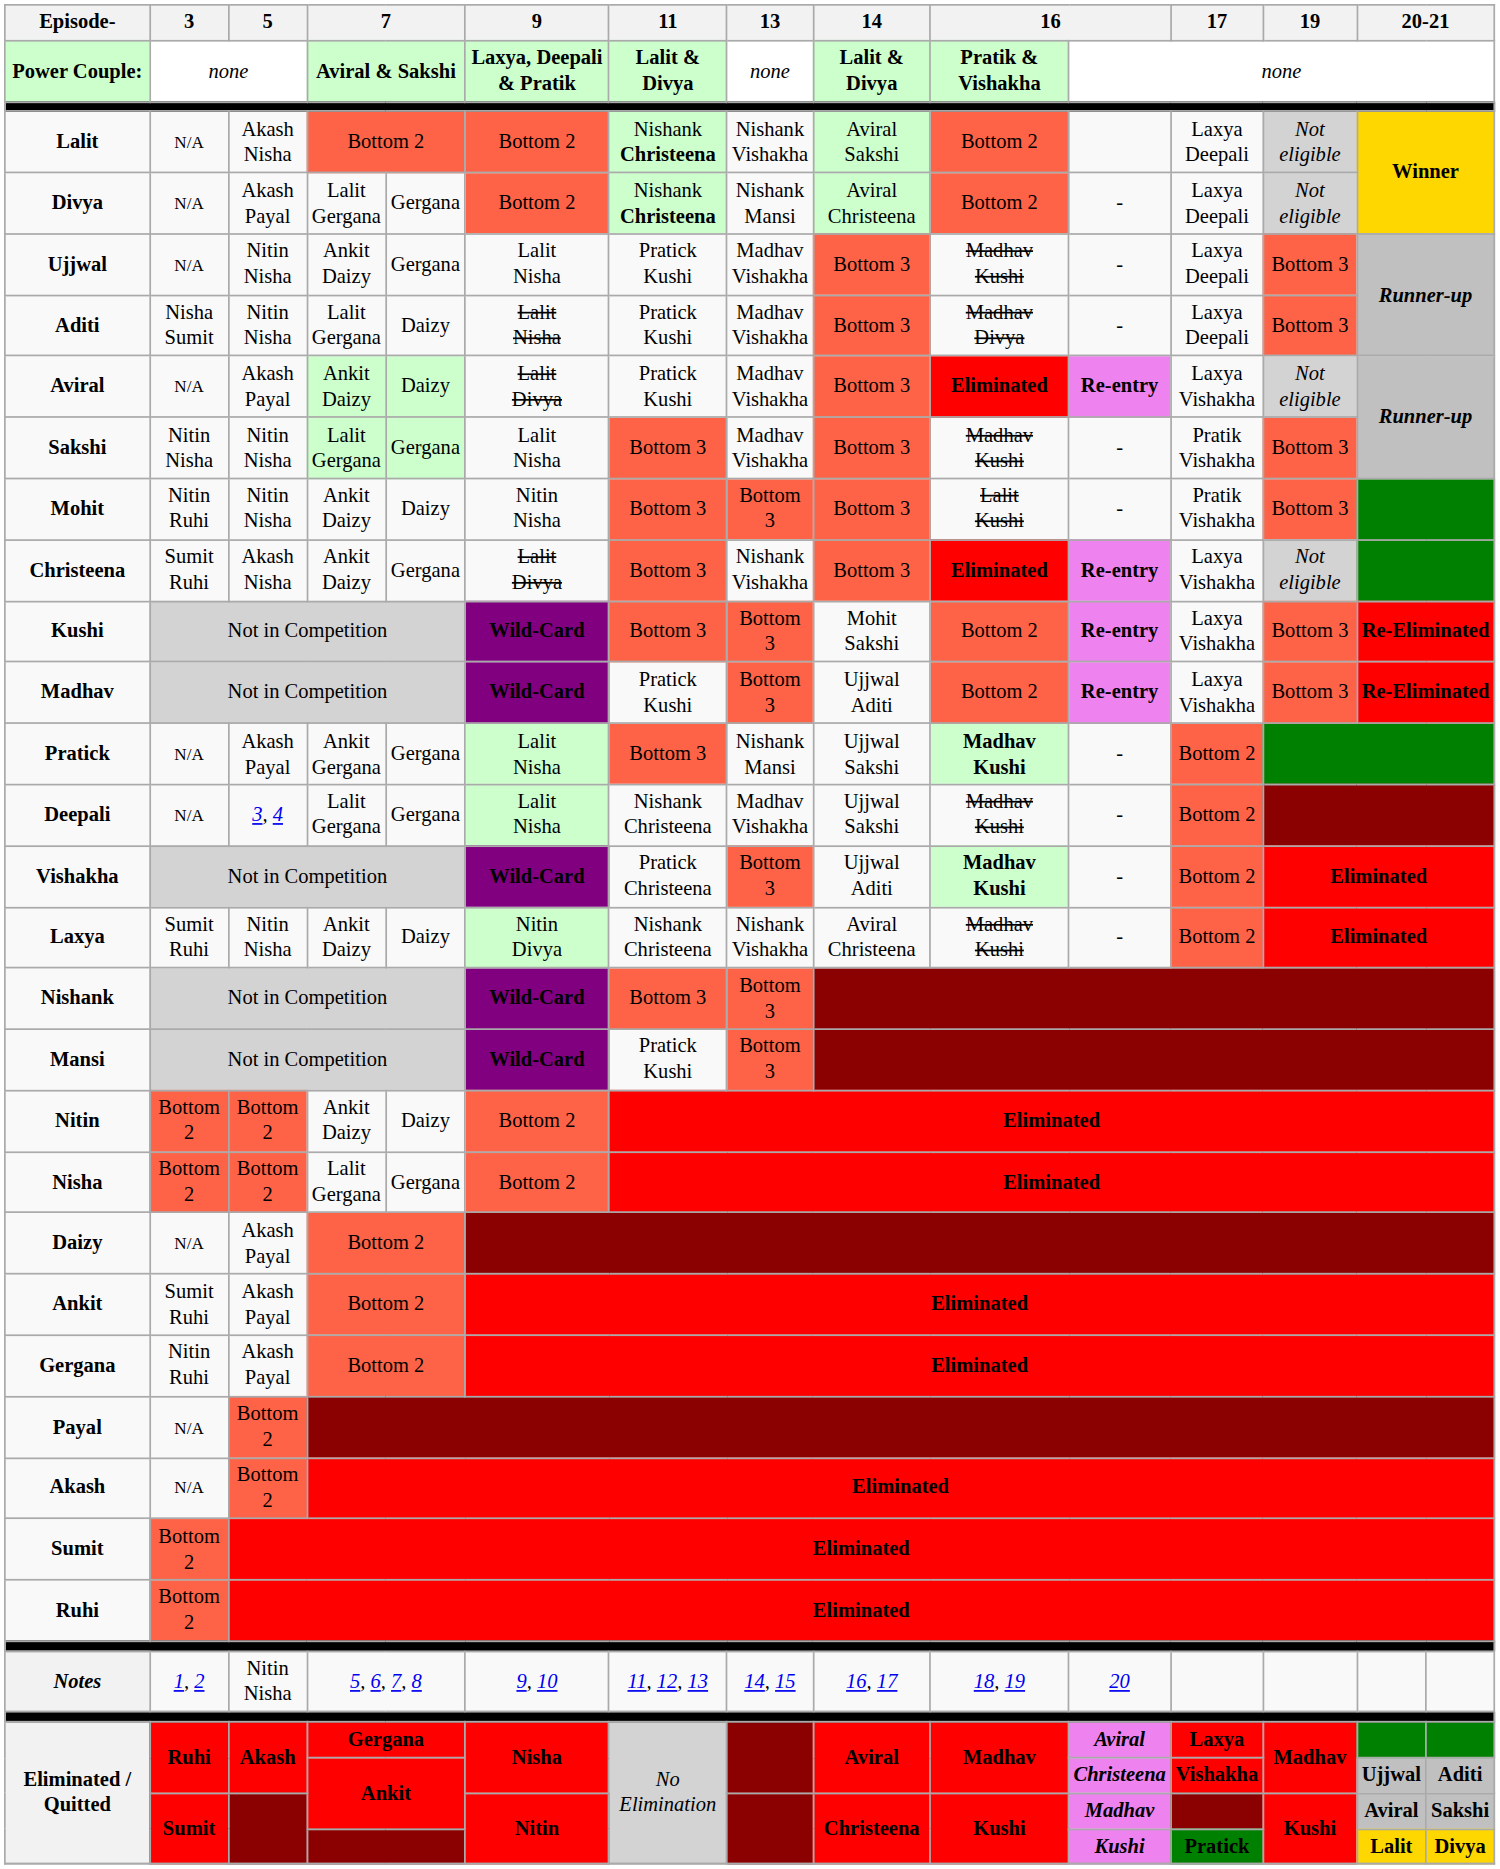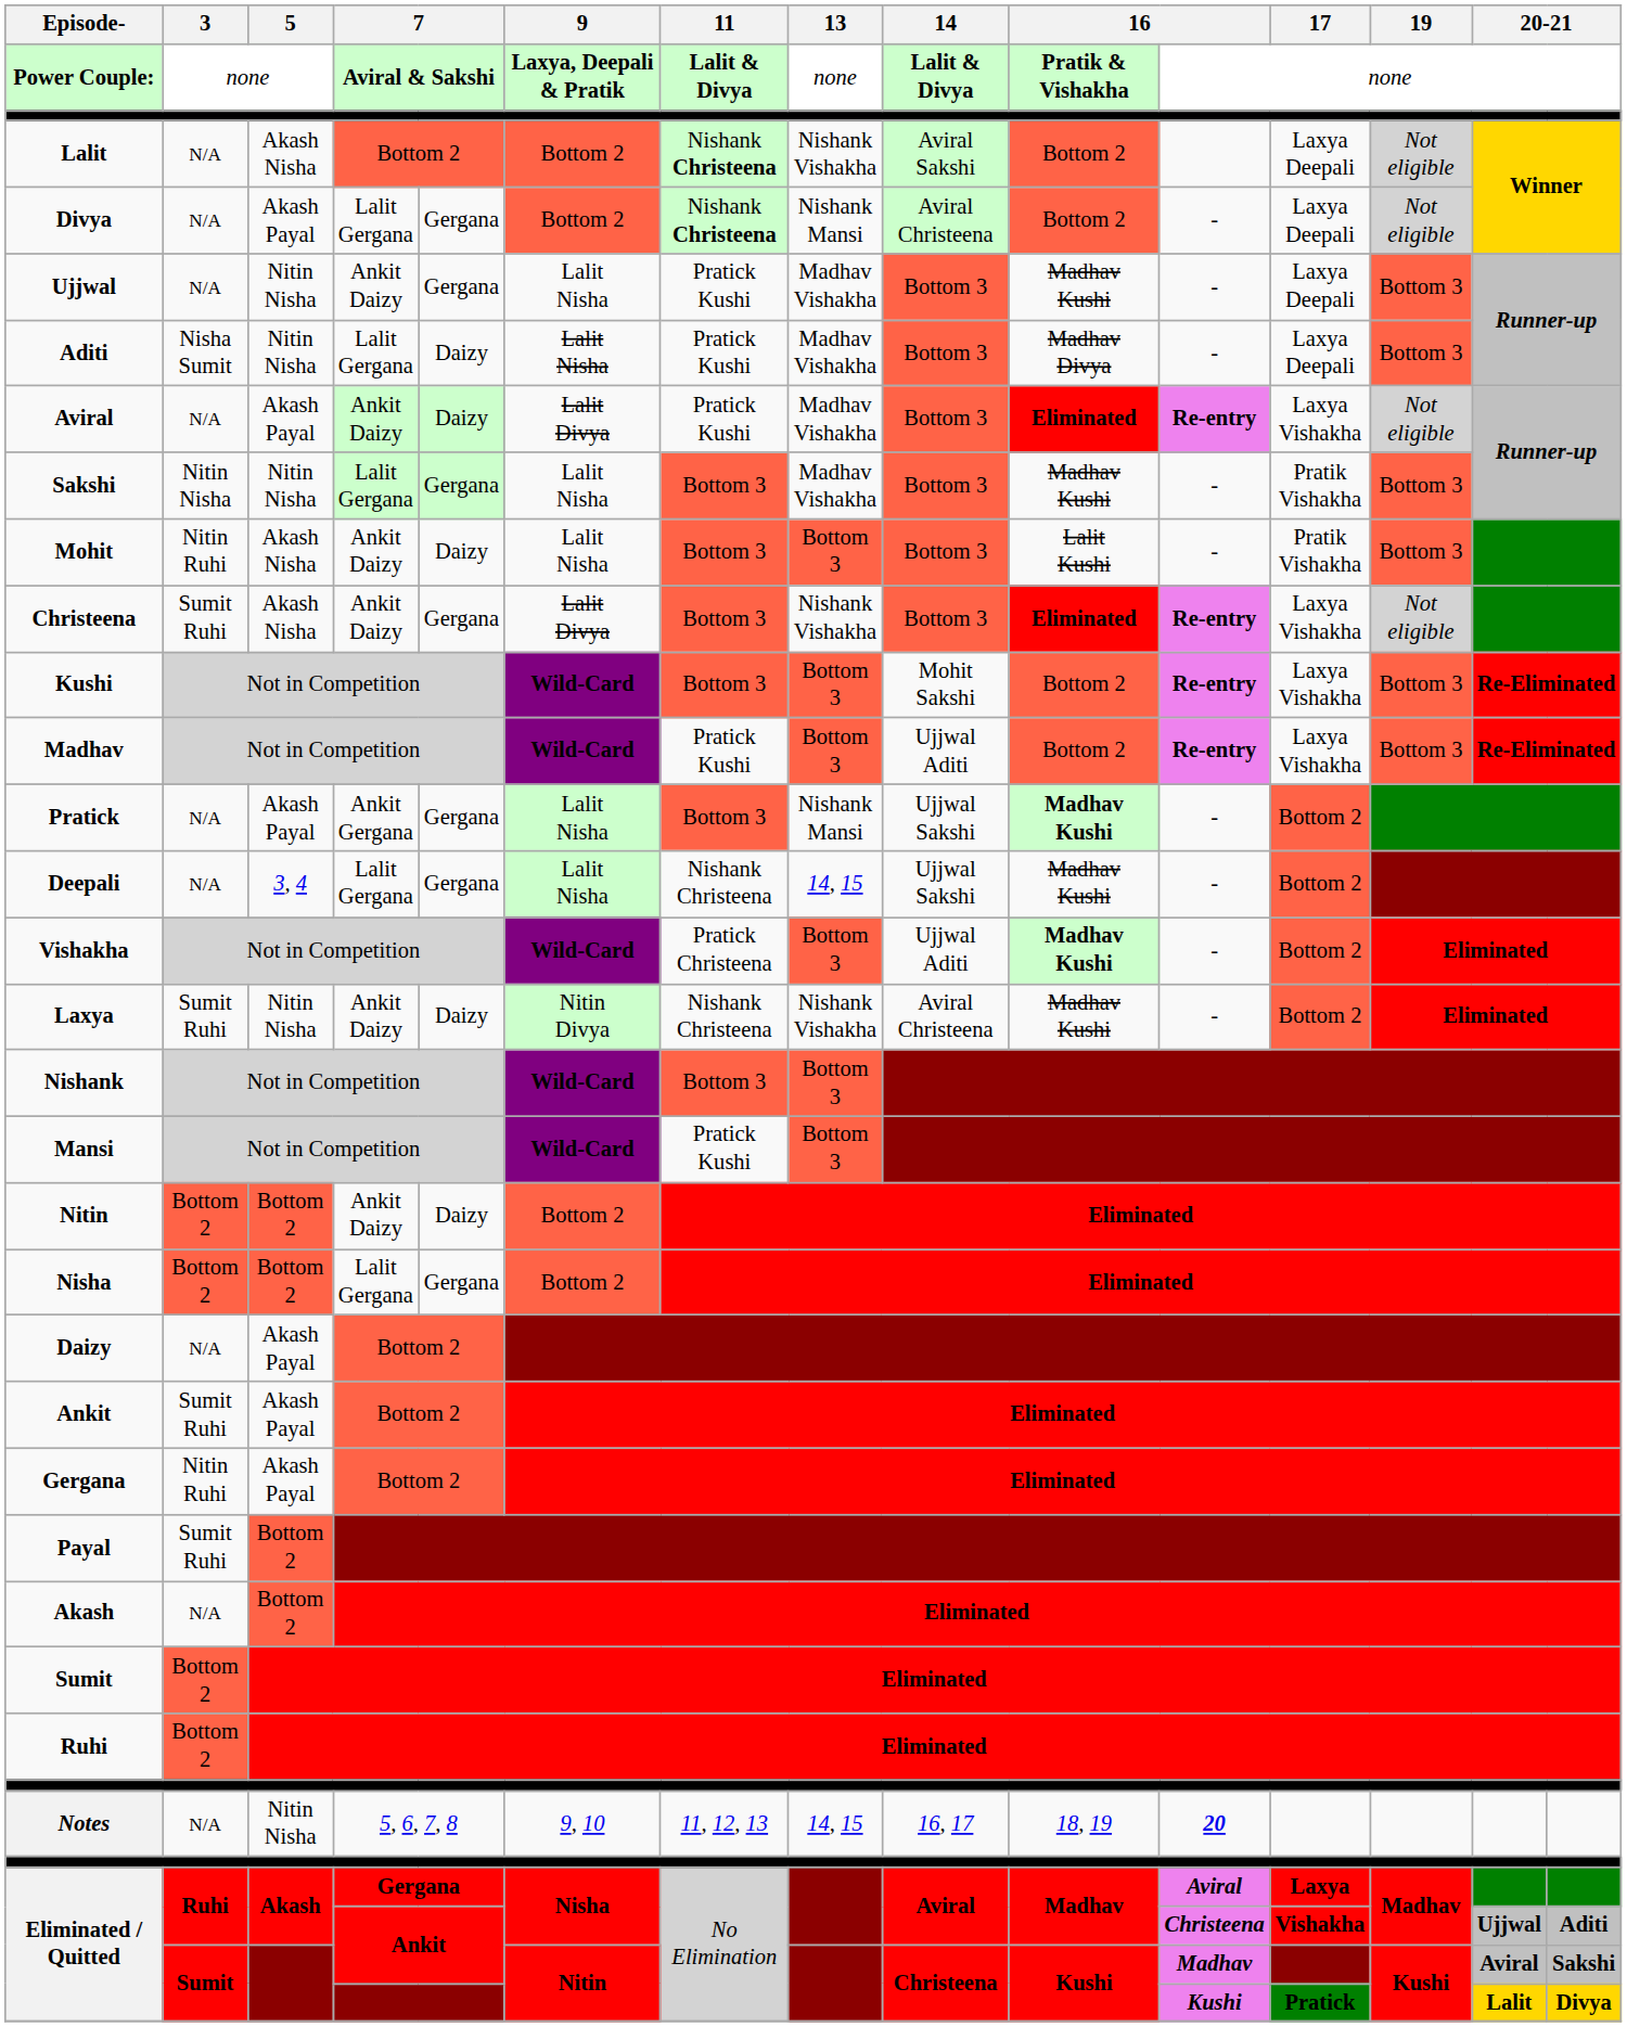 <table class="wikitable" border="2" style="text-align:center; font-size:75%; line-height:15px">
 <tr>
 <th>Episode-</th>
 <th>3</th>
 <th>5</th>
 <th colspan="2">7</th>
 <th>9</th>
 <th>11</th>
 <th>13</th>
 <th>14</th>
 <th colspan="2">16</th>
 <th>17</th>
 <th>19</th>
 <th colspan="2">20-21</th>
 </tr>
 <tr style="background:#cfc">
 <td><strong>Power Couple:</strong></td>
 <td colspan="2"  style="background:white"><em>none</em></td>
 <td colspan="2"><strong>Aviral & Sakshi</strong></td>
 <td><strong>Laxya, Deepali & Pratik</strong></td>
 <td><strong>Lalit &</strong> <strong>Divya</strong></td>
 <td style="background:white"><em>none</em></td>
 <td style="background:#cfc"><strong>Lalit & Divya</strong></td>
 <td><strong>Pratik & Vishakha</strong></td>
 <td colspan="5" style="background:white"><em>none</em></td>
 </tr>
 <tr>
 <td colspan="15" style="background:black"></td>
 </tr>
 <tr>
 <td><strong>Lalit</strong></td>
 <td><small>N/A</small></td>
 <td>Akash<br>Nisha</td>
 <td colspan="2" bgcolor="tomato">Bottom 2</td>
 <td bgcolor="tomato">Bottom 2</td>
 <td style="background:#cfc">Nishank<br><strong>Christeena</strong></td>
 <td>Nishank<br>Vishakha</td>
 <td style="background:#cfc">Aviral<br>Sakshi</td>
 <td bgcolor="tomato">Bottom 2</td>
 <td></td>
 <td>Laxya<br>Deepali</td>
 <td bgcolor="lightgray"><em>Not eligible</em></td>
 <td colspan="2" rowspan="2" bgcolor="GOLD"><strong>Winner</strong></td>
 </tr>
 <tr>
 <td><strong>Divya</strong></td>
 <td><small>N/A</small></td>
 <td>Akash<br>Payal</td>
 <td>Lalit<br>Gergana</td>
 <td>Gergana</td>
 <td bgcolor="tomato">Bottom 2</td>
 <td style="background:#cfc">Nishank<br><strong>Christeena</strong></td>
 <td>Nishank<br>Mansi</td>
 <td style="background:#cfc">Aviral<br>Christeena</td>
 <td bgcolor="tomato">Bottom 2</td>
 <td>-</td>
 <td>Laxya<br>Deepali</td>
 <td bgcolor="lightgray"><em>Not eligible</em></td>
 </tr>
 <tr>
 <td><strong>Ujjwal</strong></td>
 <td><small>N/A</small></td>
 <td>Nitin<br>Nisha</td>
 <td>Ankit<br>Daizy</td>
 <td>Gergana</td>
 <td>Lalit<br>Nisha</td>
 <td>Pratick <br>Kushi</td>
 <td>Madhav<br>Vishakha</td>
 <td bgcolor="tomato">Bottom 3</td>
 <td><s>Madhav<br>Kushi</s></td>
 <td>-</td>
 <td>Laxya<br>Deepali</td>
 <td bgcolor="tomato">Bottom 3</td>
 <td colspan="2" rowspan="2" bgcolor="silver"><strong><em>Runner-up</em></strong></td>
 </tr>
 <tr>
 <td><strong>Aditi</strong></td>
 <td>Nisha<br>Sumit</td>
 <td>Nitin<br>Nisha</td>
 <td>Lalit<br>Gergana</td>
 <td>Daizy</td>
 <td><s>Lalit<br>Nisha</s></td>
 <td>Pratick <br>Kushi</td>
 <td>Madhav<br>Vishakha</td>
 <td bgcolor="tomato">Bottom 3</td>
 <td><s>Madhav<br>Divya</s></td>
 <td>-</td>
 <td>Laxya<br>Deepali</td>
 <td bgcolor="tomato">Bottom 3</td>
 </tr>
 <tr>
 <td><strong>Aviral</strong></td>
 <td><small>N/A</small></td>
 <td>Akash<br>Payal</td>
 <td style="background:#cfc">Ankit<br>Daizy</td>
 <td style="background:#cfc">Daizy</td>
 <td><s>Lalit<br>Divya</s></td>
 <td>Pratick<br>Kushi</td>
 <td>Madhav<br>Vishakha</td>
 <td bgcolor="tomato">Bottom 3</td>
 <td bgcolor="red"><strong>Eliminated</strong></td>
 <td bgcolor="violet"><strong>Re-entry</strong></td>
 <td>Laxya<br>Vishakha</td>
 <td bgcolor="lightgray"><em>Not eligible</em></td>
 <td colspan="2" rowspan="2" bgcolor="silver"><strong><em>Runner-up</em></strong></td>
 </tr>
 <tr>
 <td><strong>Sakshi</strong></td>
 <td>Nitin<br>Nisha</td>
 <td>Nitin<br>Nisha</td>
 <td style="background:#cfc">Lalit<br>Gergana</td>
 <td style="background:#cfc">Gergana</td>
 <td>Lalit<br>Nisha</td>
 <td bgcolor="tomato">Bottom 3</td>
 <td>Madhav<br>Vishakha</td>
 <td bgcolor="tomato">Bottom 3</td>
 <td><s>Madhav<br>Kushi</s></td>
 <td>-</td>
 <td>Pratik<br>Vishakha</td>
 <td bgcolor="tomato">Bottom 3</td>
 </tr>
 <tr>
 <td><strong>Mohit</strong></td>
 <td>Nitin<br>Ruhi</td>
-<td>Nitin<br>Nisha</td>
+<td>Akash<br>Nisha</td>
 <td>Ankit<br>Daizy</td>
 <td>Daizy</td>
-<td>Nitin<br>Nisha</td>
+<td>Lalit<br>Nisha</td>
 <td bgcolor="tomato">Bottom 3</td>
 <td bgcolor="tomato">Bottom 3</td>
 <td bgcolor="tomato">Bottom 3</td>
 <td><s>Lalit<br>Kushi</s></td>
 <td>-</td>
 <td>Pratik<br>Vishakha</td>
 <td bgcolor="tomato">Bottom 3</td>
 <td colspan="2" bgcolor="green"><strong></strong></td>
 </tr>
 <tr>
 <td><strong>Christeena</strong></td>
 <td>Sumit<br>Ruhi</td>
 <td>Akash<br>Nisha</td>
 <td>Ankit<br>Daizy</td>
 <td>Gergana</td>
 <td><s>Lalit<br>Divya</s></td>
 <td bgcolor="tomato">Bottom 3</td>
 <td>Nishank<br>Vishakha</td>
 <td bgcolor="tomato">Bottom 3</td>
 <td bgcolor="red"><strong>Eliminated</strong></td>
 <td bgcolor="violet"><strong>Re-entry</strong></td>
 <td>Laxya<br>Vishakha</td>
 <td bgcolor="lightgray"><em>Not eligible</em></td>
 <td colspan="2" bgcolor="green"><strong></strong></td>
 </tr>
 <tr>
 <td><strong>Kushi</strong></td>
 <td colspan="4" bgcolor="lightgray">Not in Competition</td>
 <td bgcolor="purple"><span><strong>Wild-Card</strong></span></td>
 <td bgcolor="tomato">Bottom 3</td>
 <td bgcolor="tomato">Bottom 3</td>
 <td>Mohit<br>Sakshi</td>
 <td bgcolor="tomato">Bottom 2</td>
 <td bgcolor="violet"><strong>Re-entry</strong></td>
 <td>Laxya<br>Vishakha</td>
 <td bgcolor=tomato>Bottom 3</td>
 <td colspan="2"  bgcolor=red><strong>Re-Eliminated</strong></td>
 </tr>
 <tr>
 <td><strong>Madhav</strong></td>
 <td colspan="4" bgcolor="lightgray">Not in Competition</td>
 <td bgcolor="purple"><span><strong>Wild-Card</strong></span></td>
 <td>Pratick<br>Kushi</td>
 <td bgcolor="tomato">Bottom 3</td>
 <td>Ujjwal<br>Aditi</td>
 <td bgcolor="tomato">Bottom 2</td>
 <td bgcolor="violet"><strong>Re-entry</strong></td>
 <td>Laxya<br>Vishakha</td>
 <td bgcolor=tomato>Bottom 3</td>
 <td colspan="2"  bgcolor=red><strong>Re-Eliminated</strong></td>
 </tr>
 <tr>
 <td><strong>Pratick</strong></td>
 <td><small>N/A</small></td>
 <td>Akash<br>Payal</td>
 <td>Ankit<br>Gergana</td>
 <td>Gergana</td>
 <td style="background:#cfc">Lalit<br>Nisha</td>
 <td bgcolor="tomato">Bottom 3</td>
 <td>Nishank<br>Mansi</td>
 <td>Ujjwal<br>Sakshi</td>
 <td style="background:#cfc"><strong>Madhav<br>Kushi</strong></td>
 <td>-</td>
 <td bgcolor="tomato">Bottom 2</td>
 <td colspan="3" bgcolor="green"><strong></strong></td>
 </tr>
 <tr>
 <td><strong>Deepali</strong></td>
 <td><small>N/A</small></td>
 <td><em><a href='#'>3</a>, <a href='#'>4</a></em></td>
 <td>Lalit<br>Gergana</td>
 <td>Gergana</td>
 <td style="background:#cfc">Lalit<br>Nisha</td>
 <td>Nishank<br>Christeena</td>
-<td>Madhav<br>Vishakha</td>
+<td><em><a href='#'>14</a>, <a href='#'>15</a></em></td>
 <td>Ujjwal<br>Sakshi</td>
 <td><s>Madhav<br>Kushi</s></td>
 <td>-</td>
 <td bgcolor="tomato">Bottom 2</td>
 <td colspan="3" bgcolor="darkred"><strong></strong></td>
 </tr>
 <tr>
 <td><strong>Vishakha</strong></td>
 <td colspan="4" bgcolor="lightgray">Not in Competition</td>
 <td bgcolor="purple"><span><strong>Wild-Card</strong></span></td>
 <td>Pratick<br>Christeena</td>
 <td bgcolor="tomato">Bottom 3</td>
 <td>Ujjwal<br>Aditi</td>
 <td style="background:#cfc"><strong>Madhav<br>Kushi</strong></td>
 <td>-</td>
 <td bgcolor="tomato">Bottom 2</td>
 <td colspan="3" bgcolor="red"><strong>Eliminated</strong></td>
 </tr>
 <tr>
 <td><strong>Laxya</strong></td>
 <td>Sumit<br>Ruhi</td>
 <td>Nitin<br>Nisha</td>
 <td>Ankit<br>Daizy</td>
 <td>Daizy</td>
 <td style="background:#cfc">Nitin<br>Divya</td>
 <td>Nishank<br>Christeena</td>
 <td>Nishank<br>Vishakha</td>
 <td>Aviral<br>Christeena</td>
 <td><s>Madhav<br>Kushi</s></td>
 <td>-</td>
 <td bgcolor="tomato">Bottom 2</td>
 <td colspan="3" bgcolor="red"><strong>Eliminated</strong></td>
 </tr>
 <tr>
 <td><strong>Nishank</strong></td>
 <td colspan="4" bgcolor="lightgray">Not in Competition</td>
 <td bgcolor="purple"><span><strong>Wild-Card</strong></span></td>
 <td bgcolor=tomato>Bottom 3</td>
 <td bgcolor=tomato>Bottom 3</td>
 <td colspan="7" bgcolor="darkred"><strong></strong></td>
 </tr>
 <tr>
 <td><strong>Mansi</strong></td>
 <td colspan="4" bgcolor="lightgray">Not in Competition</td>
 <td bgcolor="purple"><span><strong>Wild-Card</strong></span></td>
 <td>Pratick<br>Kushi</td>
 <td bgcolor=tomato>Bottom 3</td>
 <td colspan="7" bgcolor="darkred"><strong></strong></td>
 </tr>
 <tr>
 <td><strong>Nitin</strong></td>
 <td bgcolor=tomato>Bottom 2</td>
 <td bgcolor=tomato>Bottom 2</td>
 <td>Ankit<br>Daizy</td>
 <td>Daizy</td>
 <td bgcolor=tomato>Bottom 2</td>
 <td colspan="9" bgcolor="red"><strong>Eliminated</strong></td>
 </tr>
 <tr>
 <td><strong>Nisha</strong></td>
 <td bgcolor=tomato>Bottom 2</td>
 <td bgcolor=tomato>Bottom 2</td>
 <td>Lalit<br>Gergana</td>
 <td>Gergana</td>
 <td bgcolor=tomato>Bottom 2</td>
 <td colspan="9" bgcolor="red"><strong>Eliminated</strong></td>
 </tr>
 <tr>
 <td><strong>Daizy</strong></td>
 <td><small>N/A</small></td>
 <td>Akash<br>Payal</td>
 <td colspan="2" bgcolor="tomato">Bottom 2</td>
 <td colspan="10" bgcolor="darkred"><strong></strong></td>
 </tr>
 <tr>
 <td><strong>Ankit</strong></td>
 <td>Sumit<br>Ruhi</td>
 <td>Akash<br>Payal</td>
 <td colspan="2" bgcolor="tomato">Bottom 2</td>
 <td colspan="10" bgcolor="red"><strong>Eliminated</strong></td>
 </tr>
 <tr>
 <td><strong>Gergana</strong></td>
 <td>Nitin<br>Ruhi</td>
 <td>Akash<br>Payal</td>
 <td colspan="2" bgcolor="tomato">Bottom 2</td>
 <td colspan="10" bgcolor="red"><strong>Eliminated</strong></td>
 </tr>
 <tr>
 <td><strong>Payal</strong></td>
-<td><small>N/A</small></td>
+<td>Sumit<br>Ruhi</td>
 <td bgcolor=tomato>Bottom 2</td>
 <td colspan="12" bgcolor="darkred"><strong></strong></td>
 </tr>
 <tr>
 <td><strong>Akash</strong></td>
 <td><small>N/A</small></td>
 <td bgcolor=tomato>Bottom 2</td>
 <td colspan="12" bgcolor="red"><strong>Eliminated</strong></td>
 </tr>
 <tr>
 <td><strong>Sumit</strong></td>
 <td bgcolor=tomato>Bottom 2</td>
 <td colspan="13" bgcolor="red"><strong>Eliminated</strong></td>
 </tr>
 <tr>
 <td><strong>Ruhi</strong></td>
 <td bgcolor=tomato>Bottom 2</td>
 <td colspan="13" bgcolor="red"><strong>Eliminated</strong></td>
 </tr>
 <tr>
 <td colspan="15" style="background:black"></td>
 </tr>
 <tr>
 <th><em>Notes</em></th>
-<td><em><a href='#'>1</a>, <a href='#'>2</a></em></td>
+<td><small>N/A</small></td>
 <td>Nitin<br>Nisha</td>
 <td colspan="2"><em><a href='#'>5</a>, <a href='#'>6</a>, <a href='#'>7</a>, <a href='#'>8</a></em></td>
 <td><em><a href='#'>9</a>, <a href='#'>10</a></em></td>
 <td><em><a href='#'>11</a>, <a href='#'>12</a>, <a href='#'>13</a></em></td>
 <td><em><a href='#'>14</a>, <a href='#'>15</a></em></td>
 <td><em><a href='#'>16</a>, <a href='#'>17</a></em></td>
 <td><em><a href='#'>18</a>, <a href='#'>19</a></em></td>
-<td><em><a href='#'>20</a></em></td>
+<td><strong><em><a href='#'>20</a></em></strong></td>
 <td></td>
 <td></td>
 <td></td>
 <td></td>
 </tr>
 <tr>
 <td colspan="15" style="background:black"></td>
 </tr>
 <tr>
 <th rowspan="4">Eliminated / Quitted</th>
 <td rowspan="2" bgcolor=red><strong>Ruhi</strong></td>
 <td rowspan="2" bgcolor=red><strong>Akash</strong></td>
 <td colspan="2" bgcolor="red"><strong>Gergana</strong></td>
 <td rowspan="2" bgcolor=red><strong>Nisha</strong></td>
 <td rowspan="4" bgcolor=lightgray><em>No<br>Elimination</em></td>
 <td rowspan="2" bgcolor="darkred"><strong></strong></td>
 <td rowspan="2" bgcolor=red><strong>Aviral</strong></td>
 <td rowspan="2" bgcolor=red><strong>Madhav</strong></td>
 <td bgcolor="violet"><strong><em>Aviral</em></strong></td>
 <td bgcolor="red"><strong>Laxya</strong></td>
 <td rowspan="2" bgcolor=red><strong>Madhav</strong></td>
 <td bgcolor="green"><strong></strong></td>
 <td bgcolor="green"><strong></strong></td>
 </tr>
 <tr>
 <td colspan="2" rowspan="2" bgcolor="red"><strong>Ankit</strong></td>
 <td bgcolor="violet"><strong><em>Christeena</em></strong></td>
 <td bgcolor="red"><strong>Vishakha</strong></td>
 <td bgcolor="silver"><strong>Ujjwal</strong></td>
 <td bgcolor="silver"><strong>Aditi</strong></td>
 </tr>
 <tr>
 <td rowspan="2" bgcolor=red><strong>Sumit</strong></td>
 <td rowspan="2" bgcolor="darkred"><strong></strong></td>
 <td rowspan="2" bgcolor=red><strong>Nitin</strong></td>
 <td rowspan="2" bgcolor="darkred"><strong></strong></td>
 <td rowspan="2" bgcolor=red><strong>Christeena</strong></td>
 <td rowspan="2" bgcolor=red><strong>Kushi</strong></td>
 <td bgcolor="violet"><strong><em>Madhav</em></strong></td>
 <td bgcolor="darkred"><strong></strong></td>
 <td rowspan="2" bgcolor=red><strong>Kushi</strong></td>
 <td bgcolor="silver"><strong>Aviral</strong></td>
 <td bgcolor="silver"><strong>Sakshi</strong></td>
 </tr>
 <tr>
 <td colspan="2" bgcolor="darkred"><strong></strong></td>
 <td bgcolor="violet"><strong><em>Kushi</em></strong></td>
 <td bgcolor="green"><strong>Pratick</strong></td>
 <td bgcolor="gold"><strong>Lalit</strong></td>
 <td bgcolor="gold"><strong>Divya</strong></td>
 </tr>
 <tr>
 </tr>
 </table>
